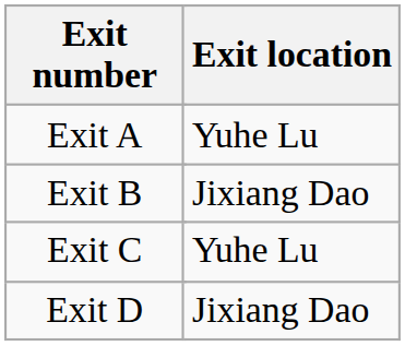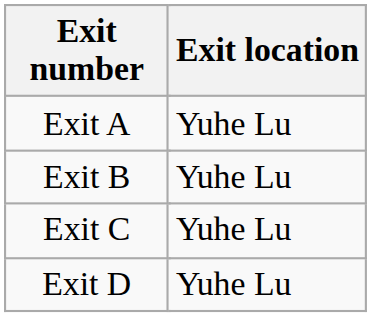 <table class="wikitable">
 <tr>
 <th style="width:70px" colspan="2">Exit number</th>
 <th>Exit location</th>
 </tr>
 <tr>
 <td align="center" colspan="2">Exit A</td>
 <td>Yuhe Lu</td>
 </tr>
 <tr>
 <td align="center" colspan="2">Exit B</td>
-<td>Jixiang Dao</td>
+<td>Yuhe Lu</td>
 </tr>
 <tr>
 <td align="center" colspan="2">Exit C</td>
 <td>Yuhe Lu</td>
 </tr>
 <tr>
 <td align="center" colspan="2">Exit D</td>
-<td>Jixiang Dao</td>
+<td>Yuhe Lu</td>
 </tr>
 </table>
